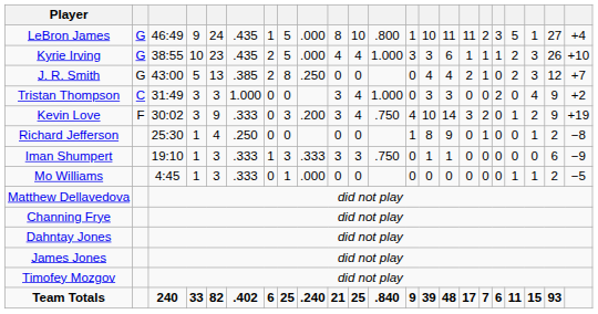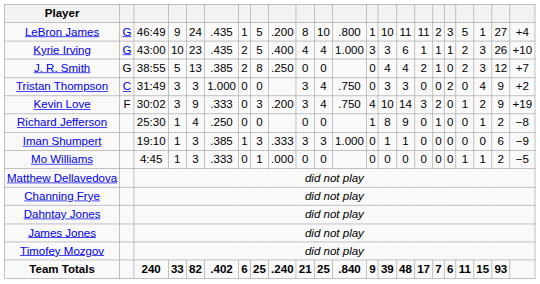 <table class="wikitable" style="text-align: center">
 <tr>
 <th>Player</th>
 <th></th>
 <th></th>
 <th></th>
 <th></th>
 <th></th>
 <th></th>
 <th></th>
 <th></th>
 <th></th>
 <th></th>
 <th></th>
 <th></th>
 <th></th>
 <th></th>
 <th></th>
 <th></th>
 <th></th>
 <th></th>
 <th></th>
 <th></th>
 <th></th>
 </tr>
 <tr>
 <td><a href='#'>LeBron James</a></td>
 <td><a href='#'>G</a></td>
 <td>46:49</td>
 <td>9</td>
 <td>24</td>
 <td>.435</td>
 <td>1</td>
 <td>5</td>
-<td>.000</td>
+<td>.200</td>
 <td>8</td>
 <td>10</td>
 <td>.800</td>
 <td>1</td>
 <td>10</td>
 <td>11</td>
 <td>11</td>
 <td>2</td>
 <td>3</td>
 <td>5</td>
 <td>1</td>
 <td>27</td>
 <td>+4</td>
 </tr>
 <tr>
 <td><a href='#'>Kyrie Irving</a></td>
 <td><a href='#'>G</a></td>
-<td>38:55</td>
+<td>43:00</td>
 <td>10</td>
 <td>23</td>
 <td>.435</td>
 <td>2</td>
 <td>5</td>
-<td>.000</td>
+<td>.400</td>
 <td>4</td>
 <td>4</td>
 <td>1.000</td>
 <td>3</td>
 <td>3</td>
 <td>6</td>
 <td>1</td>
 <td>1</td>
 <td>1</td>
 <td>2</td>
 <td>3</td>
 <td>26</td>
 <td>+10</td>
 </tr>
 <tr>
 <td><a href='#'>J. R. Smith</a></td>
 <td>G</td>
-<td>43:00</td>
+<td>38:55</td>
 <td>5</td>
 <td>13</td>
 <td>.385</td>
 <td>2</td>
 <td>8</td>
 <td>.250</td>
 <td>0</td>
 <td>0</td>
 <td></td>
 <td>0</td>
 <td>4</td>
 <td>4</td>
 <td>2</td>
 <td>1</td>
 <td>0</td>
 <td>2</td>
 <td>3</td>
 <td>12</td>
 <td>+7</td>
 </tr>
 <tr>
 <td><a href='#'>Tristan Thompson</a></td>
 <td><a href='#'>C</a></td>
 <td>31:49</td>
 <td>3</td>
 <td>3</td>
 <td>1.000</td>
 <td>0</td>
 <td>0</td>
 <td></td>
 <td>3</td>
 <td>4</td>
-<td>1.000</td>
+<td>.750</td>
 <td>0</td>
 <td>3</td>
 <td>3</td>
 <td>0</td>
 <td>0</td>
 <td>2</td>
 <td>0</td>
 <td>4</td>
 <td>9</td>
 <td>+2</td>
 </tr>
 <tr>
 <td><a href='#'>Kevin Love</a></td>
 <td>F</td>
 <td>30:02</td>
 <td>3</td>
 <td>9</td>
 <td>.333</td>
 <td>0</td>
 <td>3</td>
 <td>.200</td>
 <td>3</td>
 <td>4</td>
 <td>.750</td>
 <td>4</td>
 <td>10</td>
 <td>14</td>
 <td>3</td>
 <td>2</td>
 <td>0</td>
 <td>1</td>
 <td>2</td>
 <td>9</td>
 <td>+19</td>
 </tr>
 <tr>
 <td><a href='#'>Richard Jefferson</a></td>
 <td></td>
 <td>25:30</td>
 <td>1</td>
 <td>4</td>
 <td>.250</td>
 <td>0</td>
 <td>0</td>
 <td></td>
 <td>0</td>
 <td>0</td>
 <td></td>
 <td>1</td>
 <td>8</td>
 <td>9</td>
 <td>0</td>
 <td>1</td>
 <td>0</td>
 <td>0</td>
 <td>1</td>
 <td>2</td>
 <td>−8</td>
 </tr>
 <tr>
 <td><a href='#'>Iman Shumpert</a></td>
 <td></td>
 <td>19:10</td>
 <td>1</td>
 <td>3</td>
-<td>.333</td>
+<td>.385</td>
 <td>1</td>
 <td>3</td>
 <td>.333</td>
 <td>3</td>
 <td>3</td>
-<td>.750</td>
+<td>1.000</td>
 <td>0</td>
 <td>1</td>
 <td>1</td>
 <td>0</td>
 <td>0</td>
 <td>0</td>
 <td>0</td>
 <td>0</td>
 <td>6</td>
 <td>−9</td>
 </tr>
 <tr>
 <td><a href='#'>Mo Williams</a></td>
 <td></td>
 <td>4:45</td>
 <td>1</td>
 <td>3</td>
 <td>.333</td>
 <td>0</td>
 <td>1</td>
 <td>.000</td>
 <td>0</td>
 <td>0</td>
 <td></td>
 <td>0</td>
 <td>0</td>
 <td>0</td>
 <td>0</td>
 <td>0</td>
 <td>0</td>
 <td>1</td>
 <td>1</td>
 <td>2</td>
 <td>−5</td>
 </tr>
 <tr>
 <td><a href='#'>Matthew Dellavedova</a></td>
 <td></td>
 <td colspan="20"><em>did not play</em></td>
 </tr>
 <tr>
 <td><a href='#'>Channing Frye</a></td>
 <td></td>
 <td colspan="20"><em>did not play</em></td>
 </tr>
 <tr>
 <td><a href='#'>Dahntay Jones</a></td>
 <td></td>
 <td colspan="20"><em>did not play</em></td>
 </tr>
 <tr>
 <td><a href='#'>James Jones</a></td>
 <td></td>
 <td colspan="20"><em>did not play</em></td>
 </tr>
 <tr>
 <td><a href='#'>Timofey Mozgov</a></td>
 <td></td>
 <td colspan="20"><em>did not play</em></td>
 </tr>
 <tr>
 <td><strong>Team Totals</strong></td>
 <td></td>
 <td><strong>240</strong></td>
 <td><strong>33</strong></td>
 <td><strong>82</strong></td>
 <td><strong>.402</strong></td>
 <td><strong>6</strong></td>
 <td><strong>25</strong></td>
 <td><strong>.240</strong></td>
 <td><strong>21</strong></td>
 <td><strong>25</strong></td>
 <td><strong>.840</strong></td>
 <td><strong>9</strong></td>
 <td><strong>39</strong></td>
 <td><strong>48</strong></td>
 <td><strong>17</strong></td>
 <td><strong>7</strong></td>
 <td><strong>6</strong></td>
 <td><strong>11</strong></td>
 <td><strong>15</strong></td>
 <td><strong>93</strong></td>
 <td></td>
 </tr>
 </table>
